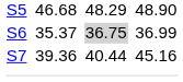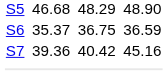 <table>
 <tr>
 <td><a href='#'>S5</a></td>
 <td></td>
 <td>46.68</td>
 <td></td>
 <td>48.29</td>
 <td></td>
 <td>48.90</td>
 </tr>
 <tr>
 <td><a href='#'>S6</a></td>
 <td></td>
 <td>35.37</td>
 <td></td>
-<td style="background: lightgrey;">36.75</td>
+<td>36.75</td>
 <td></td>
-<td>36.99</td>
+<td>36.59</td>
 </tr>
 <tr>
 <td><a href='#'>S7</a></td>
 <td></td>
 <td>39.36</td>
 <td></td>
-<td>40.44</td>
+<td>40.42</td>
 <td></td>
 <td>45.16</td>
 </tr>
 <tr>
 <td colspan=7></td>
 </tr>
 <tr>
 </tr>
 <tr bgcolor= e8e8e8>
 <td colspan=7></td>
 </tr>
 </table>
